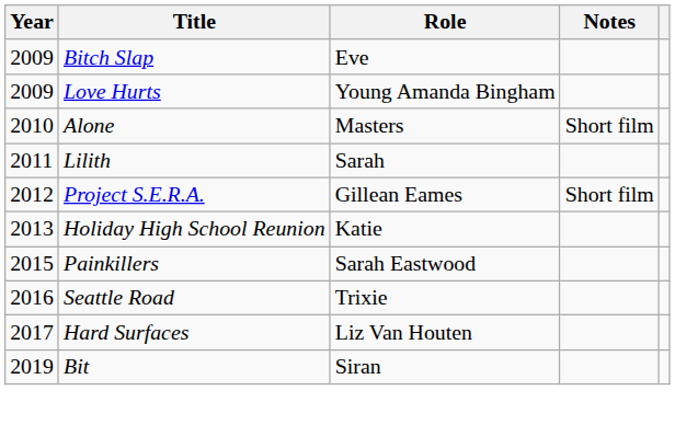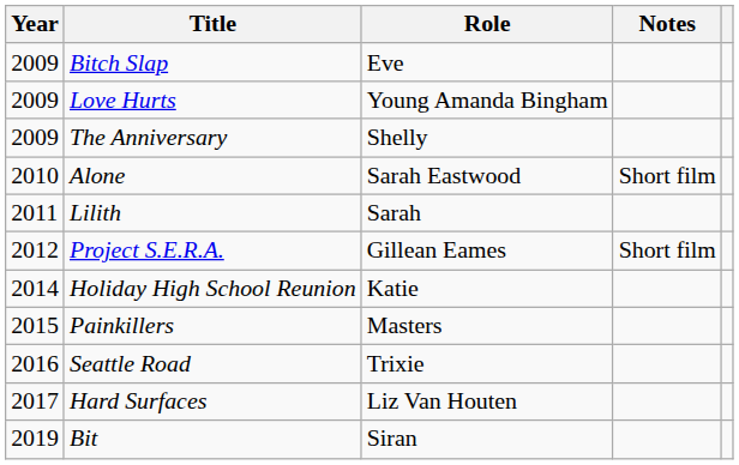 <table class="wikitable sortable">
 <tr>
 <th>Year</th>
 <th>Title</th>
 <th>Role</th>
 <th class="unsortable">Notes</th>
 <th scope="col" class="unsortable"></th>
 </tr>
 <tr>
 <td>2009</td>
 <td><em><a href='#'>Bitch Slap</a></em></td>
 <td>Eve</td>
 <td></td>
 <td></td>
 </tr>
 <tr>
 <td>2009</td>
 <td><em><a href='#'>Love Hurts</a></em></td>
 <td>Young Amanda Bingham</td>
 <td></td>
 <td></td>
 </tr>
 <tr>
+<td>2009</td>
+<td data-sort-value="Anniversary, The"><em>The Anniversary</em></td>
+<td>Shelly</td>
+<td></td>
+<td></td>
+</tr>
+<tr>
 <td>2010</td>
 <td><em>Alone</em></td>
-<td>Masters</td>
+<td>Sarah Eastwood</td>
 <td>Short film</td>
 <td></td>
 </tr>
 <tr>
 <td>2011</td>
 <td><em>Lilith</em></td>
 <td>Sarah</td>
 <td></td>
 <td></td>
 </tr>
 <tr>
 <td>2012</td>
 <td><em><a href='#'>Project S.E.R.A.</a></em></td>
 <td>Gillean Eames</td>
 <td>Short film</td>
 <td></td>
 </tr>
 <tr>
-<td>2013</td>
+<td>2014</td>
 <td><em>Holiday High School Reunion</em></td>
 <td>Katie</td>
 <td></td>
 <td></td>
 </tr>
 <tr>
 <td>2015</td>
 <td><em>Painkillers</em></td>
-<td>Sarah Eastwood</td>
+<td>Masters</td>
 <td></td>
 <td></td>
 </tr>
 <tr>
 <td>2016</td>
 <td><em>Seattle Road</em></td>
 <td>Trixie</td>
 <td></td>
 <td></td>
 </tr>
 <tr>
 <td>2017</td>
 <td><em>Hard Surfaces</em></td>
 <td>Liz Van Houten</td>
 <td></td>
 <td></td>
 </tr>
 <tr>
 <td>2019</td>
 <td><em>Bit</em></td>
 <td>Siran</td>
 <td></td>
 <td></td>
 </tr>
 </table>
